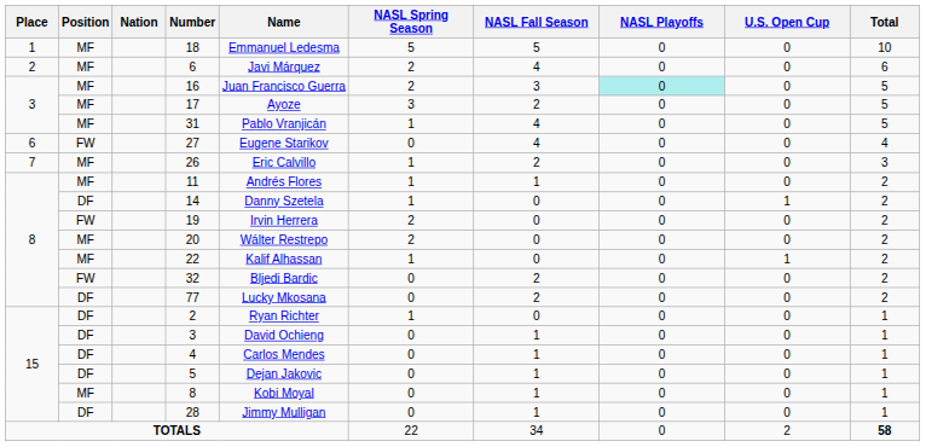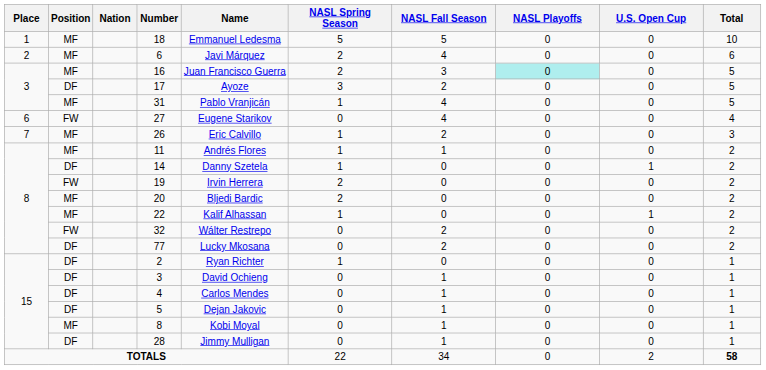 <table class="wikitable" style="font-size: 95%; text-align: center;">
 <tr>
 <th width=60>Place</th>
 <th width=60>Position</th>
 <th width=60>Nation</th>
 <th width=60>Number</th>
 <th width=155>Name</th>
 <th width=150><a href='#'>NASL Spring Season</a></th>
 <th width=150><a href='#'>NASL Fall Season</a></th>
 <th width=150><a href='#'>NASL Playoffs</a></th>
 <th width=150><a href='#'>U.S. Open Cup</a></th>
 <th width=80><strong>Total</strong></th>
 </tr>
 <tr>
 <td>1</td>
 <td>MF</td>
 <td></td>
 <td>18</td>
 <td><a href='#'>Emmanuel Ledesma</a></td>
 <td>5</td>
 <td>5</td>
 <td>0</td>
 <td>0</td>
 <td>10</td>
 </tr>
 <tr>
 <td>2</td>
 <td>MF</td>
 <td></td>
 <td>6</td>
 <td><a href='#'>Javi Márquez</a></td>
 <td>2</td>
 <td>4</td>
 <td>0</td>
 <td>0</td>
 <td>6</td>
 </tr>
 <tr>
 <td rowspan="3">3</td>
 <td>MF</td>
 <td></td>
 <td>16</td>
 <td><a href='#'>Juan Francisco Guerra</a></td>
 <td>2</td>
 <td>3</td>
 <td style="background: paleturquoise;">0</td>
 <td>0</td>
 <td>5</td>
 </tr>
 <tr>
-<td>MF</td>
+<td>DF</td>
 <td></td>
 <td>17</td>
 <td><a href='#'>Ayoze</a></td>
 <td>3</td>
 <td>2</td>
 <td>0</td>
 <td>0</td>
 <td>5</td>
 </tr>
 <tr>
 <td>MF</td>
 <td></td>
 <td>31</td>
 <td><a href='#'>Pablo Vranjicán</a></td>
 <td>1</td>
 <td>4</td>
 <td>0</td>
 <td>0</td>
 <td>5</td>
 </tr>
 <tr>
 <td>6</td>
 <td>FW</td>
 <td></td>
 <td>27</td>
 <td><a href='#'>Eugene Starikov</a></td>
 <td>0</td>
 <td>4</td>
 <td>0</td>
 <td>0</td>
 <td>4</td>
 </tr>
 <tr>
 <td>7</td>
 <td>MF</td>
 <td></td>
 <td>26</td>
 <td><a href='#'>Eric Calvillo</a></td>
 <td>1</td>
 <td>2</td>
 <td>0</td>
 <td>0</td>
 <td>3</td>
 </tr>
 <tr>
 <td rowspan="7">8</td>
 <td>MF</td>
 <td></td>
 <td>11</td>
 <td><a href='#'>Andrés Flores</a></td>
 <td>1</td>
 <td>1</td>
 <td>0</td>
 <td>0</td>
 <td>2</td>
 </tr>
 <tr>
 <td>DF</td>
 <td></td>
 <td>14</td>
 <td><a href='#'>Danny Szetela</a></td>
 <td>1</td>
 <td>0</td>
 <td>0</td>
 <td>1</td>
 <td>2</td>
 </tr>
 <tr>
 <td>FW</td>
 <td></td>
 <td>19</td>
 <td><a href='#'>Irvin Herrera</a></td>
 <td>2</td>
 <td>0</td>
 <td>0</td>
 <td>0</td>
 <td>2</td>
 </tr>
 <tr>
 <td>MF</td>
 <td></td>
 <td>20</td>
-<td><a href='#'>Wálter Restrepo</a></td>
+<td><a href='#'>Bljedi Bardic</a></td>
 <td>2</td>
 <td>0</td>
 <td>0</td>
 <td>0</td>
 <td>2</td>
 </tr>
 <tr>
 <td>MF</td>
 <td></td>
 <td>22</td>
 <td><a href='#'>Kalif Alhassan</a></td>
 <td>1</td>
 <td>0</td>
 <td>0</td>
 <td>1</td>
 <td>2</td>
 </tr>
 <tr>
 <td>FW</td>
 <td></td>
 <td>32</td>
-<td><a href='#'>Bljedi Bardic</a></td>
+<td><a href='#'>Wálter Restrepo</a></td>
 <td>0</td>
 <td>2</td>
 <td>0</td>
 <td>0</td>
 <td>2</td>
 </tr>
 <tr>
 <td>DF</td>
 <td></td>
 <td>77</td>
 <td><a href='#'>Lucky Mkosana</a></td>
 <td>0</td>
 <td>2</td>
 <td>0</td>
 <td>0</td>
 <td>2</td>
 </tr>
 <tr>
 <td rowspan="6">15</td>
 <td>DF</td>
 <td></td>
 <td>2</td>
 <td><a href='#'>Ryan Richter</a></td>
 <td>1</td>
 <td>0</td>
 <td>0</td>
 <td>0</td>
 <td>1</td>
 </tr>
 <tr>
 <td>DF</td>
 <td></td>
 <td>3</td>
 <td><a href='#'>David Ochieng</a></td>
 <td>0</td>
 <td>1</td>
 <td>0</td>
 <td>0</td>
 <td>1</td>
 </tr>
 <tr>
 <td>DF</td>
 <td></td>
 <td>4</td>
 <td><a href='#'>Carlos Mendes</a></td>
 <td>0</td>
 <td>1</td>
 <td>0</td>
 <td>0</td>
 <td>1</td>
 </tr>
 <tr>
 <td>DF</td>
 <td></td>
 <td>5</td>
 <td><a href='#'>Dejan Jakovic</a></td>
 <td>0</td>
 <td>1</td>
 <td>0</td>
 <td>0</td>
 <td>1</td>
 </tr>
 <tr>
 <td>MF</td>
 <td></td>
 <td>8</td>
 <td><a href='#'>Kobi Moyal</a></td>
 <td>0</td>
 <td>1</td>
 <td>0</td>
 <td>0</td>
 <td>1</td>
 </tr>
 <tr>
 <td>DF</td>
 <td></td>
 <td>28</td>
 <td><a href='#'>Jimmy Mulligan</a></td>
 <td>0</td>
 <td>1</td>
 <td>0</td>
 <td>0</td>
 <td>1</td>
 </tr>
 <tr>
 <td colspan="5"><strong>TOTALS</strong></td>
 <td>22</td>
 <td>34</td>
 <td>0</td>
 <td>2</td>
 <td><strong>58</strong></td>
 </tr>
 </table>
